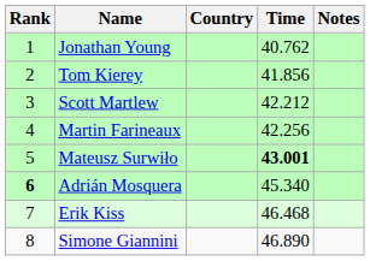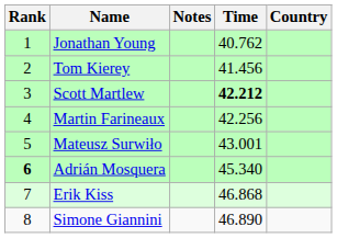 <table class="wikitable" style="text-align:center">
 <tr>
 <th>Rank</th>
 <th>Name</th>
+<th>Notes</th>
+<th>Time</th>
 <th>Country</th>
-<th>Time</th>
-<th>Notes</th>
 </tr>
 <tr bgcolor=bbffbb>
 <td>1</td>
 <td align="left"><a href='#'>Jonathan Young</a></td>
+<td></td>
+<td>40.762</td>
 <td align="left"></td>
-<td>40.762</td>
-<td></td>
 </tr>
 <tr bgcolor=bbffbb>
 <td>2</td>
 <td align="left"><a href='#'>Tom Kierey</a></td>
+<td></td>
+<td>41.456</td>
 <td align="left"></td>
-<td>41.856</td>
-<td></td>
 </tr>
 <tr bgcolor=bbffbb>
 <td>3</td>
 <td align="left"><a href='#'>Scott Martlew</a></td>
+<td></td>
+<td><strong>42.212</strong></td>
 <td align="left"></td>
-<td>42.212</td>
-<td></td>
 </tr>
 <tr bgcolor=bbffbb>
 <td>4</td>
 <td align="left"><a href='#'>Martin Farineaux</a></td>
+<td></td>
+<td>42.256</td>
 <td align="left"></td>
-<td>42.256</td>
-<td></td>
 </tr>
 <tr bgcolor=bbffbb>
 <td>5</td>
 <td align="left"><a href='#'>Mateusz Surwiło</a></td>
+<td></td>
+<td>43.001</td>
 <td align="left"></td>
-<td><strong>43.001</strong></td>
-<td></td>
 </tr>
 <tr bgcolor=bbffbb>
 <td><strong>6</strong></td>
 <td align="left"><a href='#'>Adrián Mosquera</a></td>
+<td></td>
+<td>45.340</td>
 <td align="left"></td>
-<td>45.340</td>
-<td></td>
 </tr>
 <tr bgcolor=ddffdd>
 <td>7</td>
 <td align="left"><a href='#'>Erik Kiss</a></td>
+<td></td>
+<td>46.868</td>
 <td align="left"></td>
-<td>46.468</td>
-<td></td>
 </tr>
 <tr>
 <td>8</td>
 <td align="left"><a href='#'>Simone Giannini</a></td>
+<td></td>
+<td>46.890</td>
 <td align="left"></td>
-<td>46.890</td>
-<td></td>
 </tr>
 </table>
